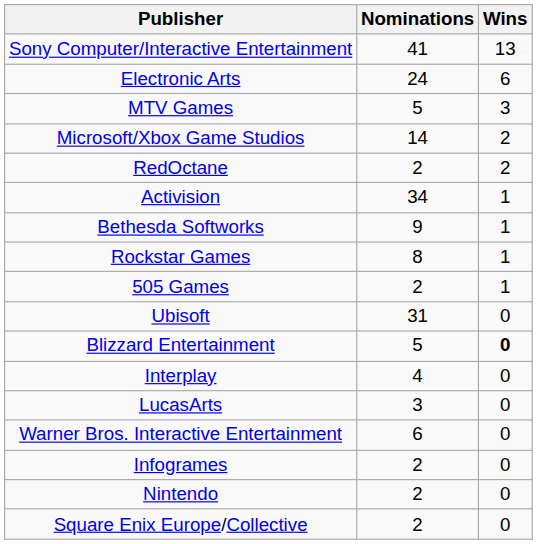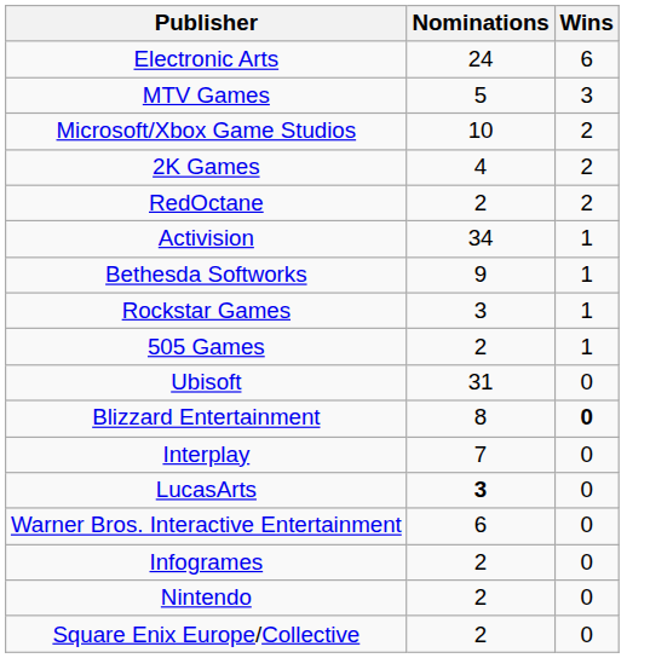 <table class="wikitable sortable plainrowheaders" rowspan="2" style="text-align:center;" background: #f6e39c;>
 <tr>
 <th scope="col">Publisher</th>
 <th scope="col">Nominations</th>
 <th scope="col">Wins</th>
-</tr>
-<tr>
-<td><a href='#'>Sony Computer/Interactive Entertainment</a></td>
-<td>41</td>
-<td>13</td>
 </tr>
 <tr>
 <td><a href='#'>Electronic Arts</a></td>
 <td>24</td>
 <td>6</td>
 </tr>
 <tr>
 <td><a href='#'>MTV Games</a></td>
 <td>5</td>
 <td>3</td>
 </tr>
 <tr>
 <td><a href='#'>Microsoft/Xbox Game Studios</a></td>
-<td>14</td>
+<td>10</td>
+<td>2</td>
+</tr>
+<tr>
+<td><a href='#'>2K Games</a></td>
+<td>4</td>
 <td>2</td>
 </tr>
 <tr>
 <td><a href='#'>RedOctane</a></td>
 <td>2</td>
 <td>2</td>
 </tr>
 <tr>
 <td><a href='#'>Activision</a></td>
 <td>34</td>
 <td>1</td>
 </tr>
 <tr>
 <td><a href='#'>Bethesda Softworks</a></td>
 <td>9</td>
 <td>1</td>
 </tr>
 <tr>
 <td><a href='#'>Rockstar Games</a></td>
-<td>8</td>
+<td>3</td>
 <td>1</td>
 </tr>
 <tr>
 <td><a href='#'>505 Games</a></td>
 <td>2</td>
 <td>1</td>
 </tr>
 <tr>
 <td><a href='#'>Ubisoft</a></td>
 <td>31</td>
 <td>0</td>
 </tr>
 <tr>
 <td><a href='#'>Blizzard Entertainment</a></td>
-<td>5</td>
+<td>8</td>
 <td><strong>0</strong></td>
 </tr>
 <tr>
 <td><a href='#'>Interplay</a></td>
-<td>4</td>
+<td>7</td>
 <td>0</td>
 </tr>
 <tr>
 <td><a href='#'>LucasArts</a></td>
-<td>3</td>
+<td><strong>3</strong></td>
 <td>0</td>
 </tr>
 <tr>
 <td><a href='#'>Warner Bros. Interactive Entertainment</a></td>
 <td>6</td>
 <td>0</td>
 </tr>
 <tr>
 <td><a href='#'>Infogrames</a></td>
 <td>2</td>
 <td>0</td>
 </tr>
 <tr>
 <td><a href='#'>Nintendo</a></td>
 <td>2</td>
 <td>0</td>
 </tr>
 <tr>
 <td><a href='#'>Square Enix Europe</a>/<a href='#'>Collective</a></td>
 <td>2</td>
 <td>0</td>
 </tr>
 </table>
